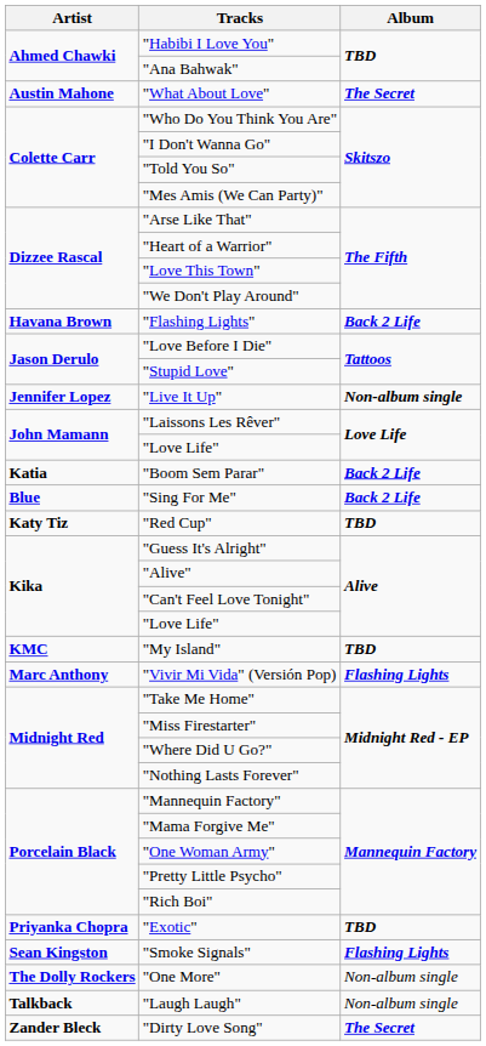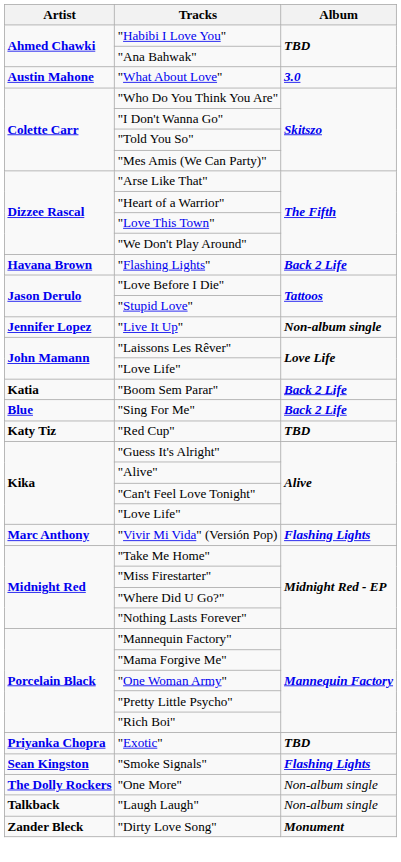 <table class="wikitable">
 <tr>
 <th>Artist</th>
 <th>Tracks</th>
 <th>Album</th>
 </tr>
 <tr>
 <td rowspan="2"><strong><a href='#'>Ahmed Chawki</a></strong></td>
 <td>"<a href='#'>Habibi I Love You</a>" </td>
 <td rowspan="2"><strong><em>TBD</em></strong></td>
 </tr>
 <tr>
 <td>"Ana Bahwak"</td>
 </tr>
 <tr>
 <td><strong><a href='#'>Austin Mahone</a></strong></td>
 <td>"<a href='#'>What About Love</a>"</td>
-<td><strong><em><a href='#'>The Secret</a></em></strong></td>
+<td rowspan="1"><strong><em><a href='#'>3.0</a></em></strong></td>
 </tr>
 <tr>
 <td rowspan="4"><strong><a href='#'>Colette Carr</a></strong></td>
 <td>"Who Do You Think You Are"</td>
 <td rowspan="4"><strong><em><a href='#'>Skitszo</a></em></strong></td>
 </tr>
 <tr>
 <td>"I Don't Wanna Go"</td>
 </tr>
 <tr>
 <td>"Told You So" </td>
 </tr>
 <tr>
 <td>"Mes Amis (We Can Party)"</td>
 </tr>
 <tr>
 <td rowspan="4"><strong><a href='#'>Dizzee Rascal</a></strong></td>
 <td>"Arse Like That" </td>
 <td rowspan="4"><strong><em><a href='#'>The Fifth</a></em></strong></td>
 </tr>
 <tr>
 <td>"Heart of a Warrior" </td>
 </tr>
 <tr>
 <td>"<a href='#'>Love This Town</a>" </td>
 </tr>
 <tr>
 <td>"We Don't Play Around" </td>
 </tr>
 <tr>
 <td><strong><a href='#'>Havana Brown</a></strong></td>
 <td>"<a href='#'>Flashing Lights</a>"</td>
 <td><strong><em><a href='#'>Back 2 Life</a></em></strong></td>
 </tr>
 <tr>
 <td rowspan="2"><strong><a href='#'>Jason Derulo</a></strong></td>
 <td>"Love Before I Die"</td>
 <td rowspan="2"><strong><em><a href='#'>Tattoos</a></em></strong></td>
 </tr>
 <tr>
 <td>"<a href='#'>Stupid Love</a>"</td>
 </tr>
 <tr>
 <td><strong><a href='#'>Jennifer Lopez</a></strong></td>
 <td>"<a href='#'>Live It Up</a>" </td>
 <td><strong><em>Non-album single</em></strong></td>
 </tr>
 <tr>
 <td rowspan="2"><strong><a href='#'>John Mamann</a></strong></td>
 <td>"Laissons Les Rêver"</td>
 <td rowspan="2"><strong><em>Love Life</em></strong></td>
 </tr>
 <tr>
 <td>"Love Life"</td>
 </tr>
 <tr>
 <td><strong>Katia</strong></td>
 <td>"Boom Sem Parar" </td>
 <td><strong><em><a href='#'>Back 2 Life</a></em></strong></td>
 </tr>
 <tr>
 <td><a href='#'><strong>Blue</strong></a></td>
 <td>"Sing For Me"</td>
 <td><strong><em><a href='#'>Back 2 Life</a></em></strong></td>
 </tr>
 <tr>
 <td><strong>Katy Tiz</strong></td>
 <td>"Red Cup"</td>
 <td><strong><em>TBD</em></strong></td>
 </tr>
 <tr>
 <td rowspan="4"><strong>Kika</strong></td>
 <td>"Guess It's Alright"</td>
 <td rowspan="4"><strong><em>Alive</em></strong></td>
 </tr>
 <tr>
 <td>"Alive"</td>
 </tr>
 <tr>
 <td>"Can't Feel Love Tonight" </td>
 </tr>
 <tr>
 <td>"Love Life" </td>
 </tr>
 <tr>
-<td><strong><a href='#'>KMC</a></strong></td>
-<td>"My Island"</td>
-<td><strong><em>TBD</em></strong></td>
-</tr>
-<tr>
 <td><strong><a href='#'>Marc Anthony</a></strong></td>
 <td>"<a href='#'>Vivir Mi Vida</a>" (Versión Pop)</td>
 <td><strong><em><a href='#'>Flashing Lights</a></em></strong></td>
 </tr>
 <tr>
 <td rowspan="4"><strong><a href='#'>Midnight Red</a></strong></td>
 <td>"Take Me Home"</td>
 <td rowspan="4"><strong><em>Midnight Red - EP</em></strong></td>
 </tr>
 <tr>
 <td>"Miss Firestarter"</td>
 </tr>
 <tr>
 <td>"Where Did U Go?"</td>
 </tr>
 <tr>
 <td>"Nothing Lasts Forever"</td>
 </tr>
 <tr>
 <td rowspan="5"><strong><a href='#'>Porcelain Black</a></strong></td>
 <td>"Mannequin Factory"</td>
 <td rowspan="5"><strong><em><a href='#'>Mannequin Factory</a></em></strong></td>
 </tr>
 <tr>
 <td>"Mama Forgive Me"</td>
 </tr>
 <tr>
 <td>"<a href='#'>One Woman Army</a>"</td>
 </tr>
 <tr>
 <td>"Pretty Little Psycho"</td>
 </tr>
 <tr>
 <td>"Rich Boi"</td>
 </tr>
 <tr>
 <td><strong><a href='#'>Priyanka Chopra</a></strong></td>
 <td>"<a href='#'>Exotic</a>" </td>
 <td><strong><em>TBD</em></strong></td>
 </tr>
 <tr>
 <td><strong><a href='#'>Sean Kingston</a></strong></td>
 <td>"Smoke Signals"</td>
 <td><strong><em><a href='#'>Flashing Lights</a></em></strong></td>
 </tr>
 <tr>
 <td><strong><a href='#'>The Dolly Rockers</a></strong></td>
 <td>"One More"</td>
 <td><em>Non-album single</em></td>
 </tr>
 <tr>
 <td><strong>Talkback</strong></td>
 <td>"Laugh Laugh"</td>
 <td><em>Non-album single</em></td>
 </tr>
 <tr>
 <td><strong>Zander Bleck</strong></td>
 <td>"Dirty Love Song"</td>
-<td><strong><em><a href='#'>The Secret</a></em></strong></td>
+<td><strong><em>Monument</em></strong></td>
 </tr>
 </table>
